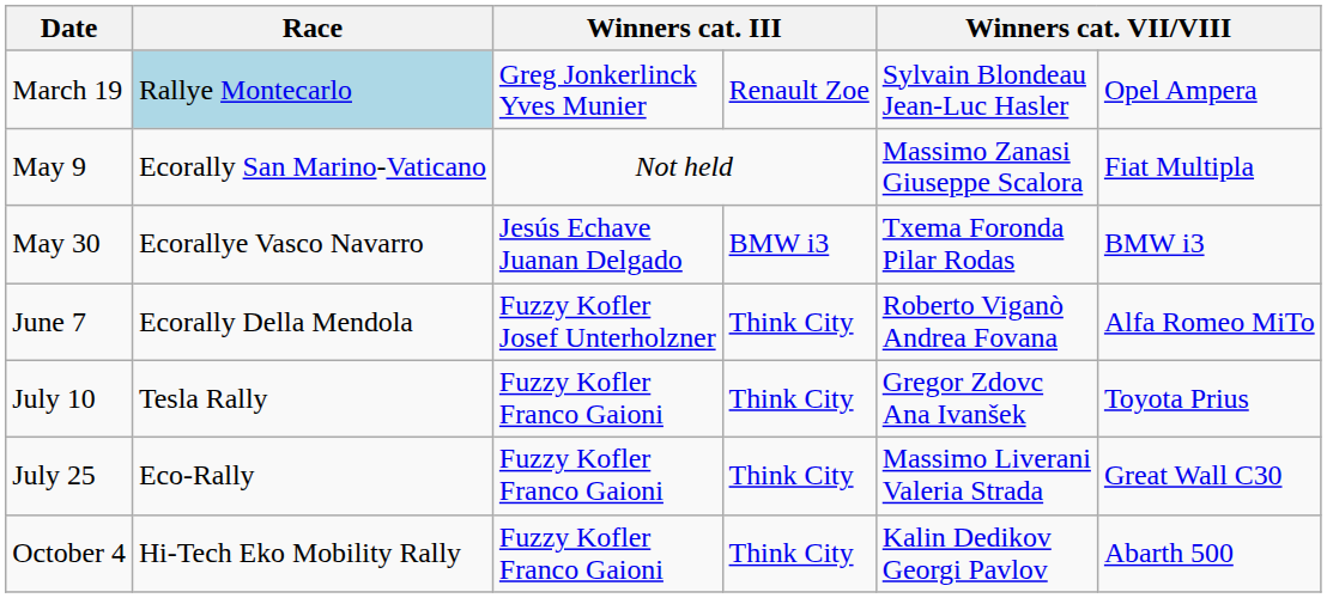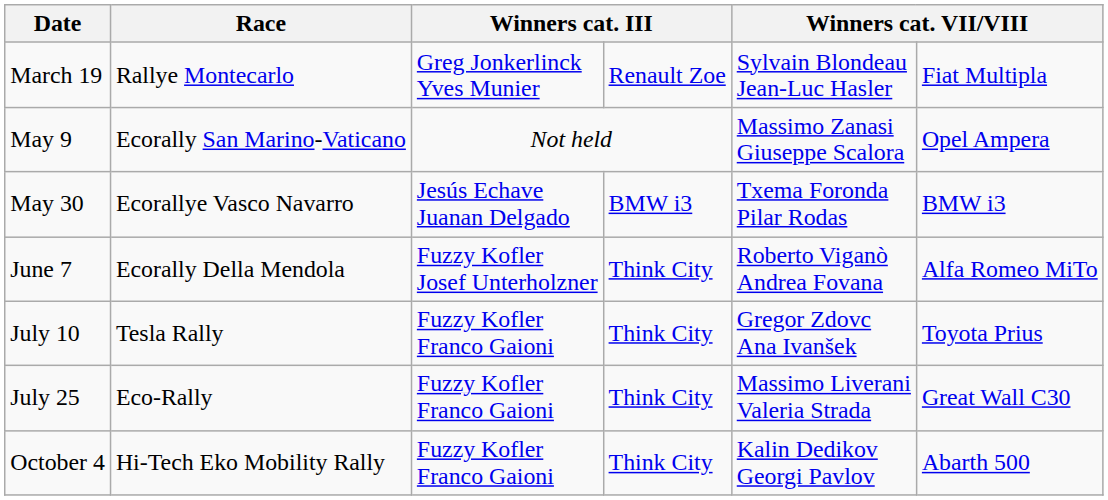 <table class="wikitable">
 <tr>
 <th>Date</th>
 <th>Race</th>
 <th colspan = 2>Winners cat. III</th>
 <th colspan = 2>Winners cat. VII/VIII</th>
 </tr>
 <tr>
 <td>March 19</td>
-<td style="background: lightblue;"> Rallye <a href='#'>Montecarlo</a></td>
+<td> Rallye <a href='#'>Montecarlo</a></td>
 <td> <a href='#'>Greg Jonkerlinck</a><br> <a href='#'>Yves Munier</a></td>
 <td> <a href='#'>Renault Zoe</a></td>
 <td> <a href='#'>Sylvain Blondeau</a><br> <a href='#'>Jean-Luc Hasler</a></td>
-<td> <a href='#'>Opel Ampera</a></td>
+<td> <a href='#'>Fiat Multipla</a></td>
 </tr>
 <tr>
 <td>May 9</td>
 <td> Ecorally <a href='#'>San Marino</a>-<a href='#'>Vaticano</a></td>
 <td colspan=2 align=center><em>Not held</em></td>
 <td> <a href='#'>Massimo Zanasi</a><br> <a href='#'>Giuseppe Scalora</a></td>
-<td> <a href='#'>Fiat Multipla</a></td>
+<td> <a href='#'>Opel Ampera</a></td>
 </tr>
 <tr>
 <td>May 30</td>
 <td> Ecorallye Vasco Navarro</td>
 <td> <a href='#'>Jesús Echave</a><br> <a href='#'>Juanan Delgado</a></td>
 <td> <a href='#'>BMW i3</a></td>
 <td> <a href='#'>Txema Foronda</a><br> <a href='#'>Pilar Rodas</a></td>
 <td> <a href='#'>BMW i3</a></td>
 </tr>
 <tr>
 <td>June 7</td>
 <td> Ecorally Della Mendola</td>
 <td> <a href='#'>Fuzzy Kofler</a><br> <a href='#'>Josef Unterholzner</a></td>
 <td> <a href='#'>Think City</a></td>
 <td> <a href='#'>Roberto Viganò</a><br> <a href='#'>Andrea Fovana</a></td>
 <td> <a href='#'>Alfa Romeo MiTo</a></td>
 </tr>
 <tr>
 <td>July 10</td>
 <td> Tesla Rally</td>
 <td> <a href='#'>Fuzzy Kofler</a><br> <a href='#'>Franco Gaioni</a></td>
 <td> <a href='#'>Think City</a></td>
 <td> <a href='#'>Gregor Zdovc</a><br> <a href='#'>Ana Ivanšek</a></td>
 <td> <a href='#'>Toyota Prius</a></td>
 </tr>
 <tr>
 <td>July 25</td>
 <td> Eco-Rally</td>
 <td> <a href='#'>Fuzzy Kofler</a><br> <a href='#'>Franco Gaioni</a></td>
 <td> <a href='#'>Think City</a></td>
 <td> <a href='#'>Massimo Liverani</a><br> <a href='#'>Valeria Strada</a></td>
 <td> <a href='#'>Great Wall C30</a></td>
 </tr>
 <tr>
 <td>October 4</td>
 <td> Hi-Tech Eko Mobility Rally</td>
 <td> <a href='#'>Fuzzy Kofler</a><br> <a href='#'>Franco Gaioni</a></td>
 <td> <a href='#'>Think City</a></td>
 <td> <a href='#'>Kalin Dedikov</a><br> <a href='#'>Georgi Pavlov</a></td>
 <td> <a href='#'>Abarth 500</a></td>
 </tr>
 </table>
